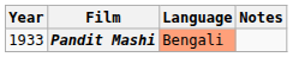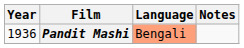 <table class="wikitable sortable">
 <tr>
 <th>Year</th>
 <th>Film</th>
 <th>Language</th>
 <th>Notes</th>
 </tr>
 <tr>
-<td>1933</td>
+<td>1936</td>
 <th><em>Pandit Mashi</em></th>
 <td style="background: lightsalmon;">Bengali</td>
 <td></td>
 </tr>
 <tr>
 </tr>
 </table>
